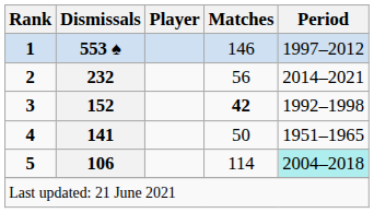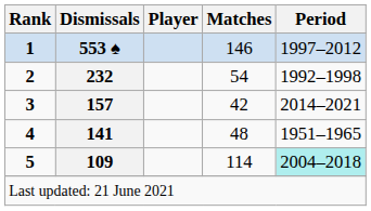 <table class="wikitable plainrowheaders sortable">
 <tr>
 <th scope=col>Rank</th>
 <th scope=col>Dismissals</th>
 <th scope=col>Player</th>
 <th scope=col>Matches</th>
 <th scope=col>Period</th>
 </tr>
 <tr bgcolor=#cee0f2>
 <td align=center><strong>1</strong></td>
 <th scope=row style="background:#cee0f2; text-align:center;">553 ♠</th>
 <td></td>
 <td align=center>146</td>
 <td>1997–2012</td>
 </tr>
 <tr>
 <td align=center><strong>2</strong></td>
 <th scope=row style=text-align:center;>232</th>
 <td></td>
-<td align=center>56</td>
-<td>2014–2021</td>
+<td align=center>54</td>
+<td>1992–1998</td>
 </tr>
 <tr>
 <td align=center><strong>3</strong></td>
-<th scope=row style=text-align:center;>152</th>
+<th scope=row style=text-align:center;>157</th>
 <td></td>
-<td align=center><strong>42</strong></td>
-<td>1992–1998</td>
+<td align=center>42</td>
+<td>2014–2021</td>
 </tr>
 <tr>
 <td align=center><strong>4</strong></td>
 <th scope=row style=text-align:center;>141</th>
 <td></td>
-<td align=center>50</td>
+<td align=center>48</td>
 <td>1951–1965</td>
 </tr>
 <tr>
 <td align=center><strong>5</strong></td>
-<th scope=row style=text-align:center;>106</th>
+<th scope=row style=text-align:center;>109</th>
 <td></td>
 <td align=center>114</td>
 <td style="background: paleturquoise;">2004–2018</td>
 </tr>
 <tr>
 </tr>
 <tr class=sortbottom>
 <td colspan=5><small>Last updated: 21 June 2021</small></td>
 </tr>
 </table>
